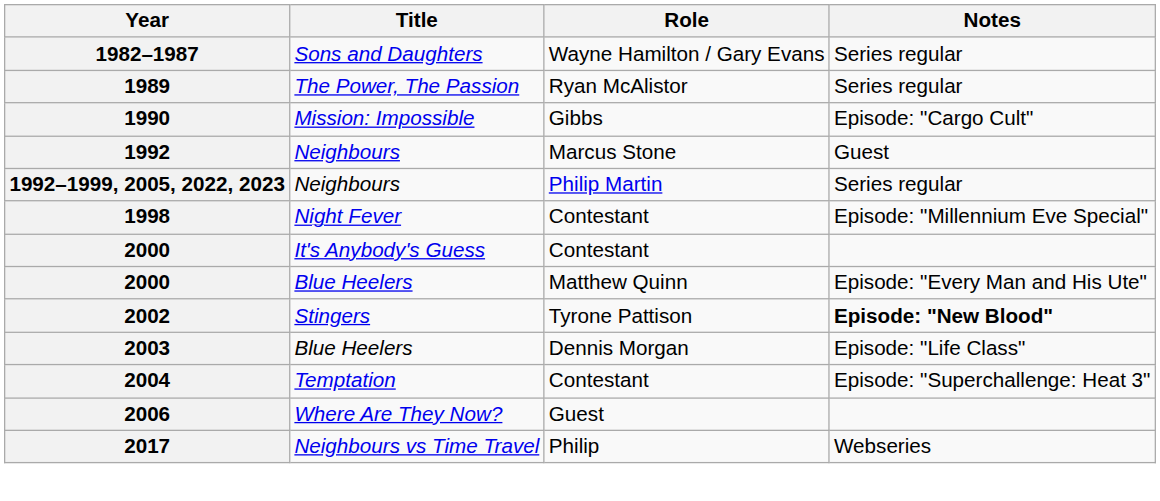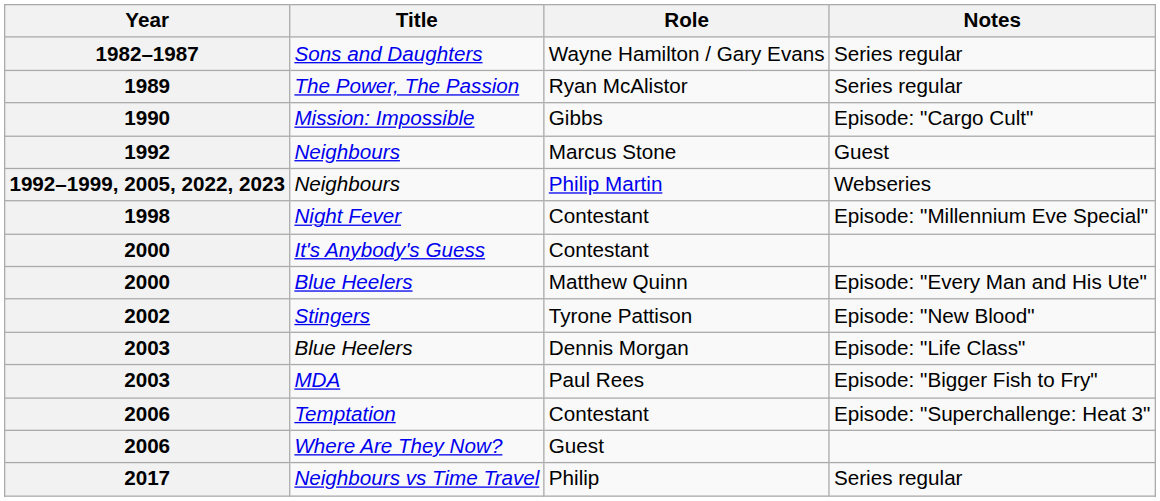 <table class="wikitable plainrowheaders sortable">
 <tr>
 <th scope="col">Year</th>
 <th scope="col">Title</th>
 <th scope="col">Role</th>
 <th scope="col" class="unsortable">Notes</th>
 </tr>
 <tr>
 <th scope="row">1982–1987</th>
 <td><em><a href='#'>Sons and Daughters</a></em></td>
 <td>Wayne Hamilton / Gary Evans</td>
 <td>Series regular</td>
 </tr>
 <tr>
 <th scope="row">1989</th>
 <td><em><a href='#'>The Power, The Passion</a></em></td>
 <td>Ryan McAlistor</td>
 <td>Series regular</td>
 </tr>
 <tr>
 <th scope="row">1990</th>
 <td><em><a href='#'>Mission: Impossible</a></em></td>
 <td>Gibbs</td>
 <td>Episode: "Cargo Cult"</td>
 </tr>
 <tr>
 <th scope="row">1992</th>
 <td><em><a href='#'>Neighbours</a></em></td>
 <td>Marcus Stone</td>
 <td>Guest</td>
 </tr>
 <tr>
 <th scope="row">1992–1999, 2005, 2022, 2023</th>
 <td><em>Neighbours</em></td>
 <td><a href='#'>Philip Martin</a></td>
-<td>Series regular</td>
+<td>Webseries</td>
 </tr>
 <tr>
 <th scope="row">1998</th>
 <td><em><a href='#'>Night Fever</a></em></td>
 <td>Contestant</td>
 <td>Episode: "Millennium Eve Special"</td>
 </tr>
 <tr>
 <th scope="row">2000</th>
 <td><em><a href='#'>It's Anybody's Guess</a></em></td>
 <td>Contestant</td>
 <td></td>
 </tr>
 <tr>
 <th scope="row">2000</th>
 <td><em><a href='#'>Blue Heelers</a></em></td>
 <td>Matthew Quinn</td>
 <td>Episode: "Every Man and His Ute"</td>
 </tr>
 <tr>
 <th scope="row">2002</th>
 <td><em><a href='#'>Stingers</a></em></td>
 <td>Tyrone Pattison</td>
-<td><strong>Episode: "New Blood"</strong></td>
+<td>Episode: "New Blood"</td>
 </tr>
 <tr>
 <th scope="row">2003</th>
 <td><em>Blue Heelers</em></td>
 <td>Dennis Morgan</td>
 <td>Episode: "Life Class"</td>
 </tr>
 <tr>
-<th scope="row">2004</th>
+<th scope="row">2003</th>
+<td><em><a href='#'>MDA</a></em></td>
+<td>Paul Rees</td>
+<td>Episode: "Bigger Fish to Fry"</td>
+</tr>
+<tr>
+<th scope="row">2006</th>
 <td><em><a href='#'>Temptation</a></em></td>
 <td>Contestant</td>
 <td>Episode: "Superchallenge: Heat 3"</td>
 </tr>
 <tr>
 <th scope="row">2006</th>
 <td><em><a href='#'>Where Are They Now?</a></em></td>
 <td>Guest</td>
 <td></td>
 </tr>
 <tr>
 <th scope="row">2017</th>
 <td><em><a href='#'>Neighbours vs Time Travel</a></em></td>
 <td>Philip</td>
-<td>Webseries</td>
+<td>Series regular</td>
 </tr>
 </table>
